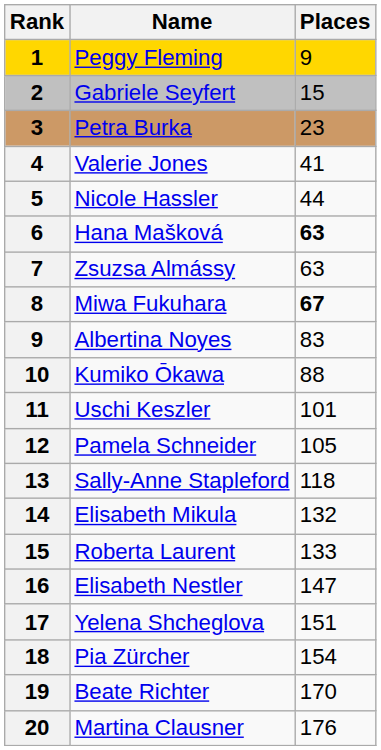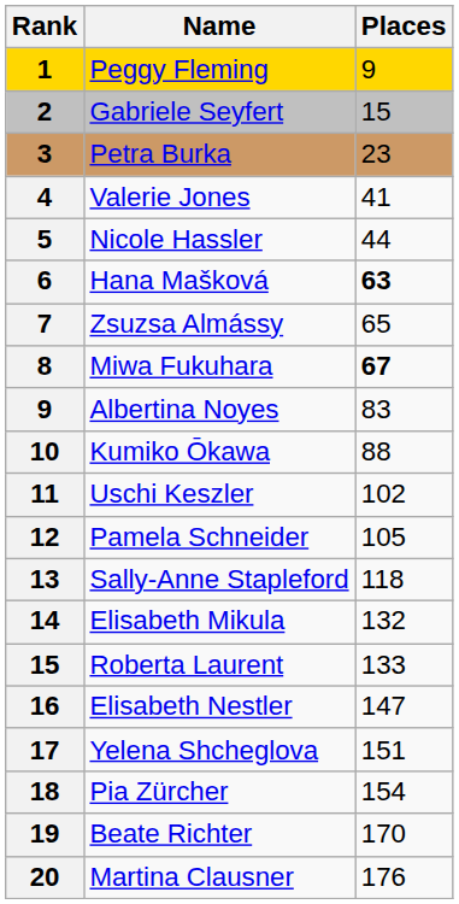 <table class="wikitable">
 <tr>
 <th>Rank</th>
 <th>Name</th>
 <th>Places</th>
 </tr>
 <tr bgcolor=gold>
 <td align=center><strong>1</strong></td>
 <td> <a href='#'>Peggy Fleming</a></td>
 <td>9</td>
 </tr>
 <tr bgcolor=silver>
 <td align=center><strong>2</strong></td>
 <td> <a href='#'>Gabriele Seyfert</a></td>
 <td>15</td>
 </tr>
 <tr bgcolor=cc9966>
 <td align=center><strong>3</strong></td>
 <td> <a href='#'>Petra Burka</a></td>
 <td>23</td>
 </tr>
 <tr>
 <th>4</th>
 <td> <a href='#'>Valerie Jones</a></td>
 <td>41</td>
 </tr>
 <tr>
 <th>5</th>
 <td> <a href='#'>Nicole Hassler</a></td>
 <td>44</td>
 </tr>
 <tr>
 <th>6</th>
 <td> <a href='#'>Hana Mašková</a></td>
 <td><strong>63</strong></td>
 </tr>
 <tr>
 <th>7</th>
 <td> <a href='#'>Zsuzsa Almássy</a></td>
-<td>63</td>
+<td>65</td>
 </tr>
 <tr>
 <th>8</th>
 <td> <a href='#'>Miwa Fukuhara</a></td>
 <td><strong>67</strong></td>
 </tr>
 <tr>
 <th>9</th>
 <td> <a href='#'>Albertina Noyes</a></td>
 <td>83</td>
 </tr>
 <tr>
 <th>10</th>
 <td> <a href='#'>Kumiko Ōkawa</a></td>
 <td>88</td>
 </tr>
 <tr>
 <th>11</th>
 <td> <a href='#'>Uschi Keszler</a></td>
-<td>101</td>
+<td>102</td>
 </tr>
 <tr>
 <th>12</th>
 <td> <a href='#'>Pamela Schneider</a></td>
 <td>105</td>
 </tr>
 <tr>
 <th>13</th>
 <td> <a href='#'>Sally-Anne Stapleford</a></td>
 <td>118</td>
 </tr>
 <tr>
 <th>14</th>
 <td> <a href='#'>Elisabeth Mikula</a></td>
 <td>132</td>
 </tr>
 <tr>
 <th>15</th>
 <td> <a href='#'>Roberta Laurent</a></td>
 <td>133</td>
 </tr>
 <tr>
 <th>16</th>
 <td> <a href='#'>Elisabeth Nestler</a></td>
 <td>147</td>
 </tr>
 <tr>
 <th>17</th>
 <td> <a href='#'>Yelena Shcheglova</a></td>
 <td>151</td>
 </tr>
 <tr>
 <th>18</th>
 <td> <a href='#'>Pia Zürcher</a></td>
 <td>154</td>
 </tr>
 <tr>
 <th>19</th>
 <td> <a href='#'>Beate Richter</a></td>
 <td>170</td>
 </tr>
 <tr>
 <th>20</th>
 <td> <a href='#'>Martina Clausner</a></td>
 <td>176</td>
 </tr>
 </table>
